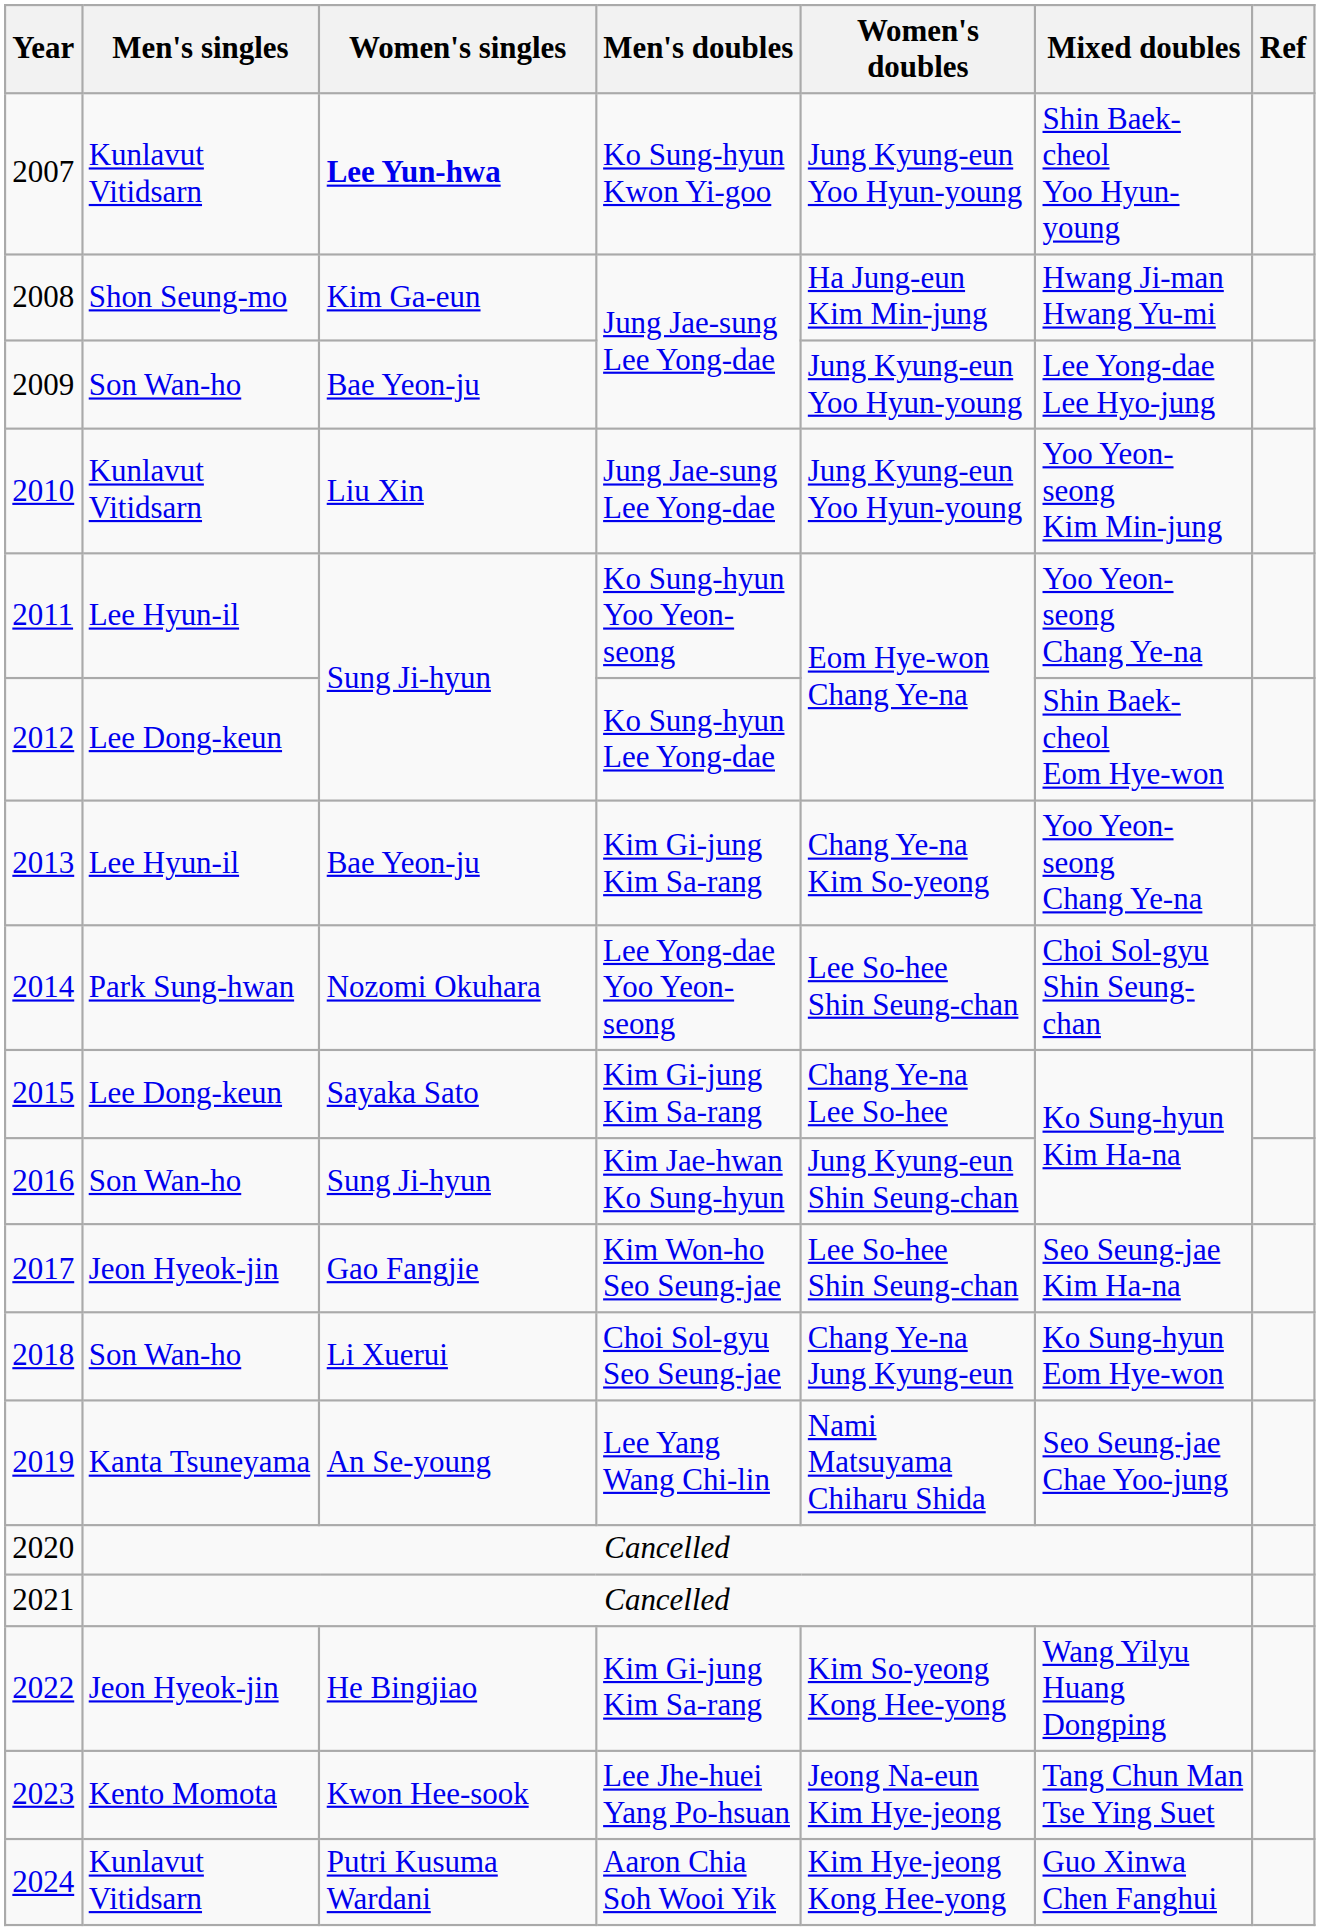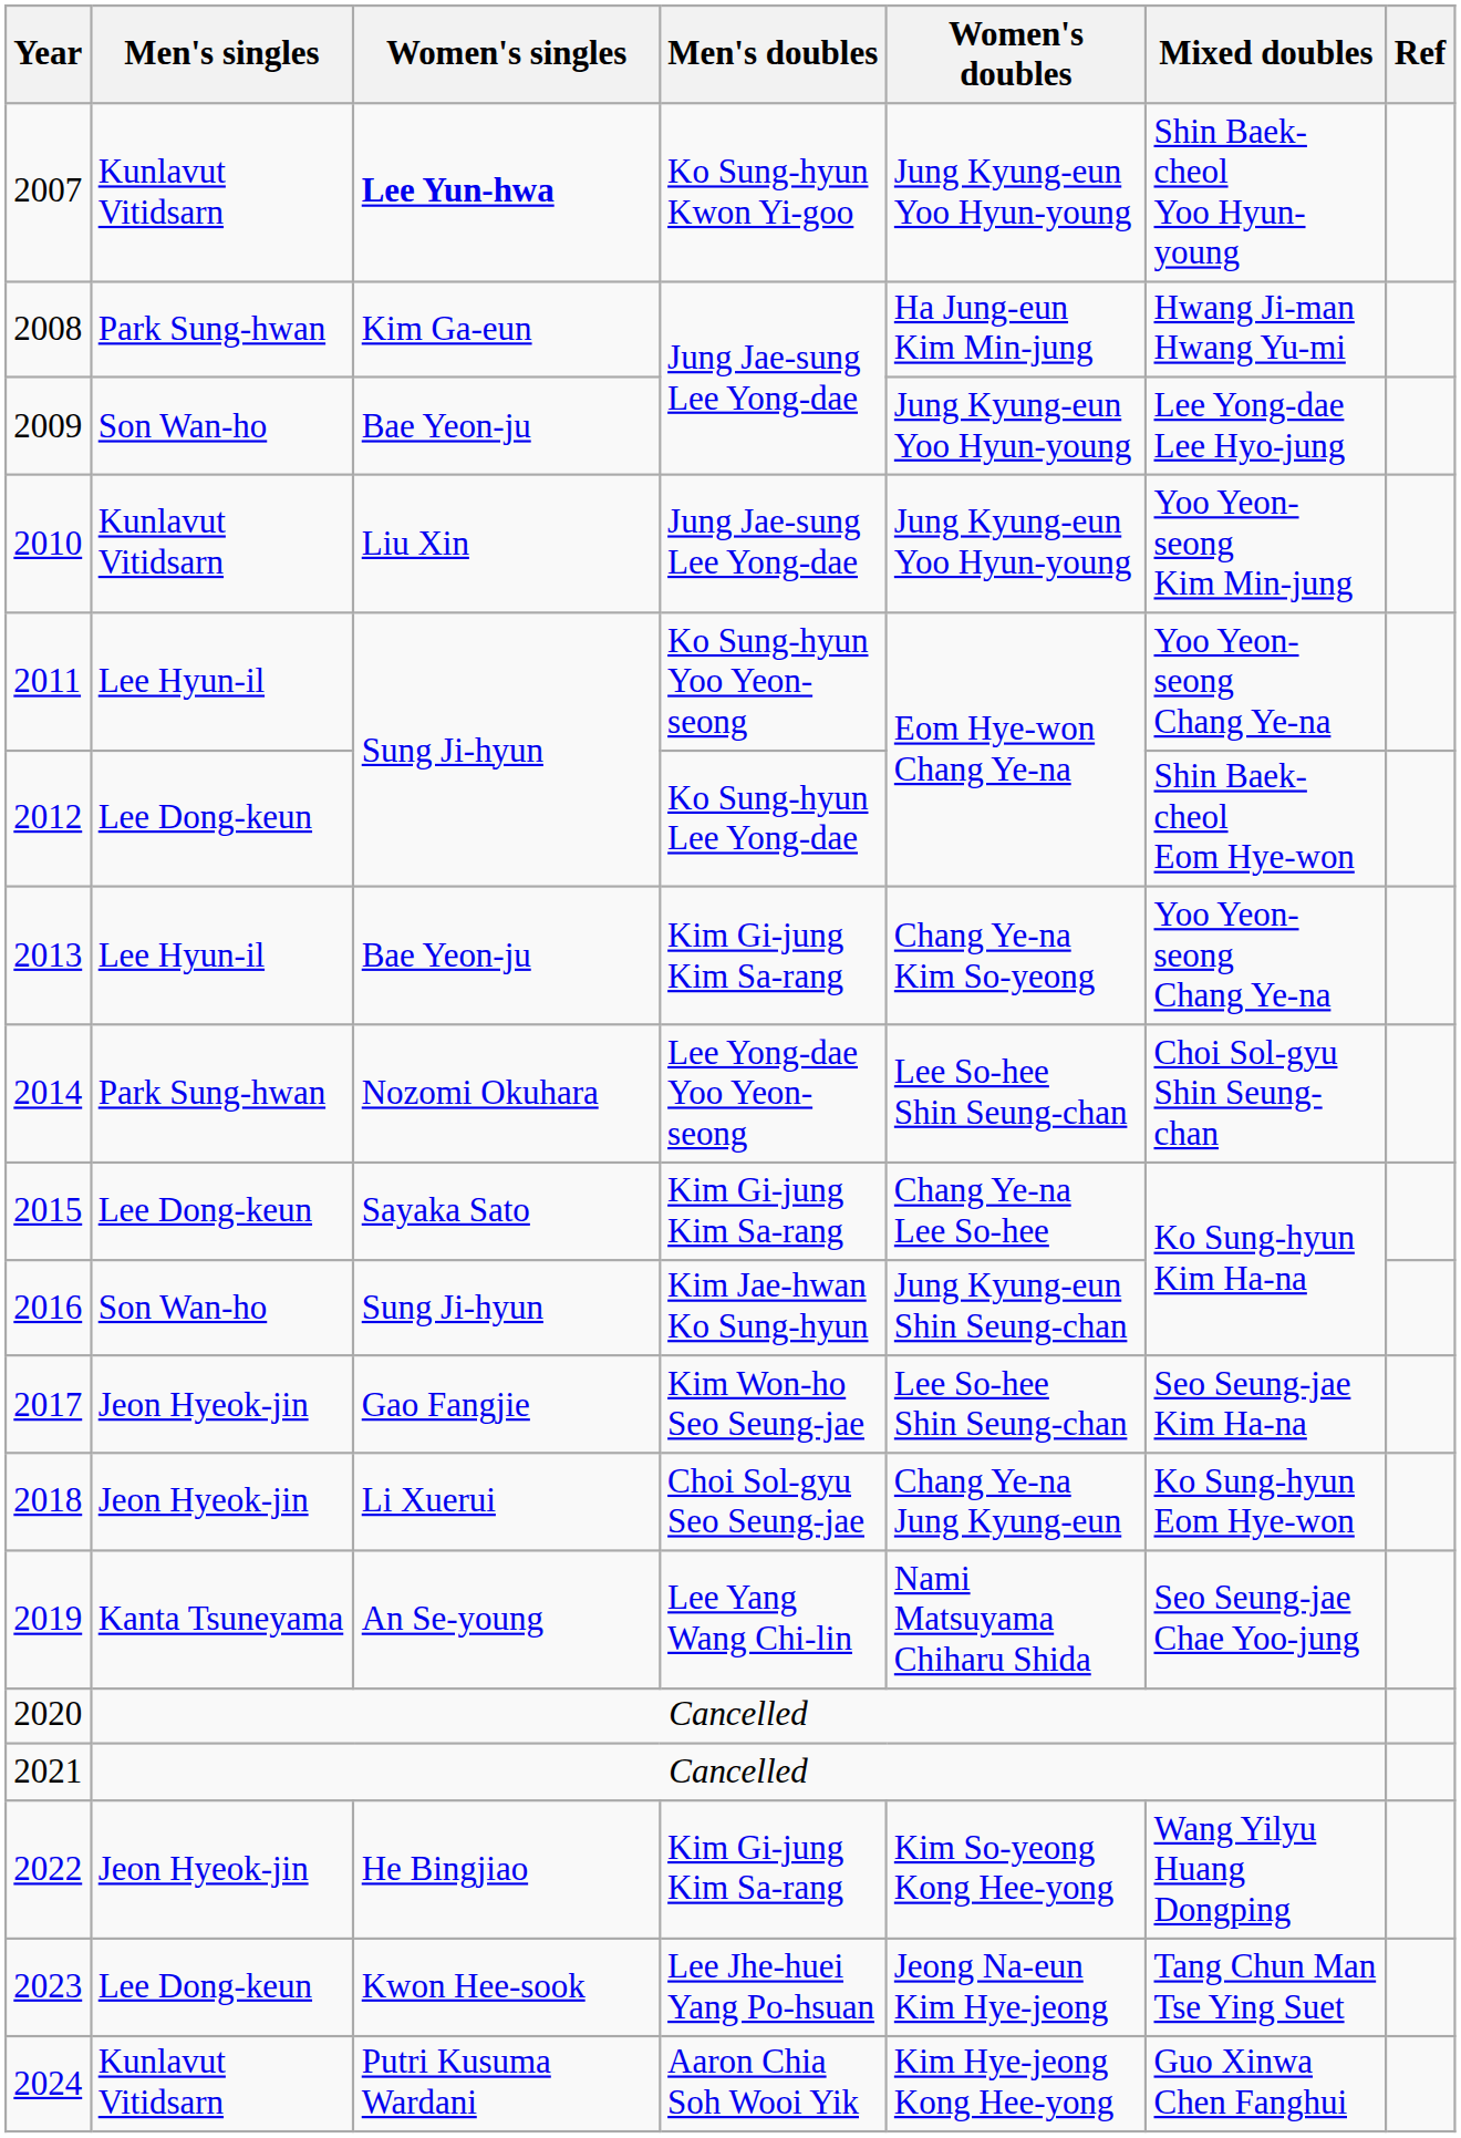 <table class=wikitable style="font-size:90%;">
 <tr>
 <th>Year</th>
 <th>Men's singles</th>
 <th>Women's singles</th>
 <th>Men's doubles</th>
 <th>Women's doubles</th>
 <th>Mixed doubles</th>
 <th>Ref</th>
 </tr>
 <tr>
 <td>2007</td>
 <td> <a href='#'>Kunlavut Vitidsarn</a></td>
 <td><strong> <a href='#'>Lee Yun-hwa</a></strong></td>
 <td> <a href='#'>Ko Sung-hyun</a><br> <a href='#'>Kwon Yi-goo</a></td>
 <td> <a href='#'>Jung Kyung-eun</a><br> <a href='#'>Yoo Hyun-young</a></td>
 <td> <a href='#'>Shin Baek-cheol</a><br> <a href='#'>Yoo Hyun-young</a></td>
 <td></td>
 </tr>
 <tr>
 <td>2008</td>
-<td> <a href='#'>Shon Seung-mo</a></td>
+<td> <a href='#'>Park Sung-hwan</a></td>
 <td> <a href='#'>Kim Ga-eun</a></td>
 <td rowspan=2> <a href='#'>Jung Jae-sung</a><br> <a href='#'>Lee Yong-dae</a></td>
 <td> <a href='#'>Ha Jung-eun</a><br> <a href='#'>Kim Min-jung</a></td>
 <td> <a href='#'>Hwang Ji-man</a><br> <a href='#'>Hwang Yu-mi</a></td>
 <td></td>
 </tr>
 <tr>
 <td>2009</td>
 <td> <a href='#'>Son Wan-ho</a></td>
 <td> <a href='#'>Bae Yeon-ju</a></td>
 <td> <a href='#'>Jung Kyung-eun</a><br> <a href='#'>Yoo Hyun-young</a></td>
 <td> <a href='#'>Lee Yong-dae</a><br> <a href='#'>Lee Hyo-jung</a></td>
 <td></td>
 </tr>
 <tr>
 <td><a href='#'>2010</a></td>
 <td> <a href='#'>Kunlavut Vitidsarn</a></td>
 <td> <a href='#'>Liu Xin</a></td>
 <td> <a href='#'>Jung Jae-sung</a><br> <a href='#'>Lee Yong-dae</a></td>
 <td> <a href='#'>Jung Kyung-eun</a><br> <a href='#'>Yoo Hyun-young</a></td>
 <td> <a href='#'>Yoo Yeon-seong</a><br> <a href='#'>Kim Min-jung</a></td>
 <td></td>
 </tr>
 <tr>
 <td><a href='#'>2011</a></td>
 <td> <a href='#'>Lee Hyun-il</a></td>
 <td rowspan=2> <a href='#'>Sung Ji-hyun</a></td>
 <td> <a href='#'>Ko Sung-hyun</a><br> <a href='#'>Yoo Yeon-seong</a></td>
 <td rowspan=2> <a href='#'>Eom Hye-won</a><br> <a href='#'>Chang Ye-na</a></td>
 <td> <a href='#'>Yoo Yeon-seong</a><br> <a href='#'>Chang Ye-na</a></td>
 <td></td>
 </tr>
 <tr>
 <td><a href='#'>2012</a></td>
 <td> <a href='#'>Lee Dong-keun</a></td>
 <td> <a href='#'>Ko Sung-hyun</a><br> <a href='#'>Lee Yong-dae</a></td>
 <td> <a href='#'>Shin Baek-cheol</a><br> <a href='#'>Eom Hye-won</a></td>
 <td></td>
 </tr>
 <tr>
 <td><a href='#'>2013</a></td>
 <td> <a href='#'>Lee Hyun-il</a></td>
 <td> <a href='#'>Bae Yeon-ju</a></td>
 <td> <a href='#'>Kim Gi-jung</a><br> <a href='#'>Kim Sa-rang</a></td>
 <td> <a href='#'>Chang Ye-na</a><br> <a href='#'>Kim So-yeong</a></td>
 <td> <a href='#'>Yoo Yeon-seong</a><br> <a href='#'>Chang Ye-na</a></td>
 <td></td>
 </tr>
 <tr>
 <td><a href='#'>2014</a></td>
 <td> <a href='#'>Park Sung-hwan</a></td>
 <td> <a href='#'>Nozomi Okuhara</a></td>
 <td> <a href='#'>Lee Yong-dae</a><br> <a href='#'>Yoo Yeon-seong</a></td>
 <td> <a href='#'>Lee So-hee</a><br> <a href='#'>Shin Seung-chan</a></td>
 <td> <a href='#'>Choi Sol-gyu</a><br> <a href='#'>Shin Seung-chan</a></td>
 <td></td>
 </tr>
 <tr>
 <td><a href='#'>2015</a></td>
 <td> <a href='#'>Lee Dong-keun</a></td>
 <td> <a href='#'>Sayaka Sato</a></td>
 <td> <a href='#'>Kim Gi-jung</a><br> <a href='#'>Kim Sa-rang</a></td>
 <td> <a href='#'>Chang Ye-na</a><br> <a href='#'>Lee So-hee</a></td>
 <td rowspan=2> <a href='#'>Ko Sung-hyun</a><br> <a href='#'>Kim Ha-na</a></td>
 <td></td>
 </tr>
 <tr>
 <td><a href='#'>2016</a></td>
 <td> <a href='#'>Son Wan-ho</a></td>
 <td> <a href='#'>Sung Ji-hyun</a></td>
 <td> <a href='#'>Kim Jae-hwan</a><br> <a href='#'>Ko Sung-hyun</a></td>
 <td> <a href='#'>Jung Kyung-eun</a><br> <a href='#'>Shin Seung-chan</a></td>
 <td></td>
 </tr>
 <tr>
 <td><a href='#'>2017</a></td>
 <td> <a href='#'>Jeon Hyeok-jin</a></td>
 <td> <a href='#'>Gao Fangjie</a></td>
 <td> <a href='#'>Kim Won-ho</a><br> <a href='#'>Seo Seung-jae</a></td>
 <td> <a href='#'>Lee So-hee</a><br> <a href='#'>Shin Seung-chan</a></td>
 <td> <a href='#'>Seo Seung-jae</a><br> <a href='#'>Kim Ha-na</a></td>
 <td></td>
 </tr>
 <tr>
 <td><a href='#'>2018</a></td>
-<td> <a href='#'>Son Wan-ho</a></td>
+<td> <a href='#'>Jeon Hyeok-jin</a></td>
 <td> <a href='#'>Li Xuerui</a></td>
 <td> <a href='#'>Choi Sol-gyu</a><br> <a href='#'>Seo Seung-jae</a></td>
 <td> <a href='#'>Chang Ye-na</a><br> <a href='#'>Jung Kyung-eun</a></td>
 <td> <a href='#'>Ko Sung-hyun</a><br> <a href='#'>Eom Hye-won</a></td>
 <td></td>
 </tr>
 <tr>
 <td><a href='#'>2019</a></td>
 <td> <a href='#'>Kanta Tsuneyama</a></td>
 <td> <a href='#'>An Se-young</a></td>
 <td> <a href='#'>Lee Yang</a><br> <a href='#'>Wang Chi-lin</a></td>
 <td> <a href='#'>Nami Matsuyama</a><br> <a href='#'>Chiharu Shida</a></td>
 <td> <a href='#'>Seo Seung-jae</a><br> <a href='#'>Chae Yoo-jung</a></td>
 <td></td>
 </tr>
 <tr>
 <td>2020</td>
 <td colspan="5" align="center"><em>Cancelled</em></td>
 <td></td>
 </tr>
 <tr>
 <td>2021</td>
 <td colspan="5" align="center"><em>Cancelled</em></td>
 <td></td>
 </tr>
 <tr>
 <td><a href='#'>2022</a></td>
 <td> <a href='#'>Jeon Hyeok-jin</a></td>
 <td> <a href='#'>He Bingjiao</a></td>
 <td> <a href='#'>Kim Gi-jung</a><br> <a href='#'>Kim Sa-rang</a></td>
 <td> <a href='#'>Kim So-yeong</a><br> <a href='#'>Kong Hee-yong</a></td>
 <td> <a href='#'>Wang Yilyu</a><br> <a href='#'>Huang Dongping</a></td>
 <td></td>
 </tr>
 <tr>
 <td><a href='#'>2023</a></td>
-<td> <a href='#'>Kento Momota</a></td>
+<td> <a href='#'>Lee Dong-keun</a></td>
 <td> <a href='#'>Kwon Hee-sook</a></td>
 <td> <a href='#'>Lee Jhe-huei</a><br> <a href='#'>Yang Po-hsuan</a></td>
 <td> <a href='#'>Jeong Na-eun</a><br> <a href='#'>Kim Hye-jeong</a></td>
 <td> <a href='#'>Tang Chun Man</a><br> <a href='#'>Tse Ying Suet</a></td>
 <td></td>
 </tr>
 <tr>
 <td><a href='#'>2024</a></td>
 <td> <a href='#'>Kunlavut Vitidsarn</a></td>
 <td> <a href='#'>Putri Kusuma Wardani</a></td>
 <td> <a href='#'>Aaron Chia</a><br> <a href='#'>Soh Wooi Yik</a></td>
 <td> <a href='#'>Kim Hye-jeong</a><br> <a href='#'>Kong Hee-yong</a></td>
 <td> <a href='#'>Guo Xinwa</a><br> <a href='#'>Chen Fanghui</a></td>
 <td></td>
 </tr>
 </table>
